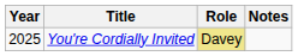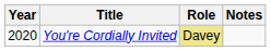 <table class="wikitable sortable">
 <tr>
 <th>Year</th>
 <th>Title</th>
 <th>Role</th>
 <th>Notes</th>
 </tr>
 <tr>
-<td>2025</td>
+<td>2020</td>
 <td><em><a href='#'>You're Cordially Invited</a></em></td>
 <td style="background: khaki;">Davey</td>
 <td></td>
 </tr>
 </table>
